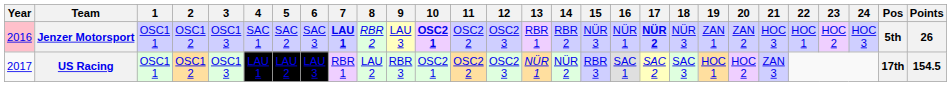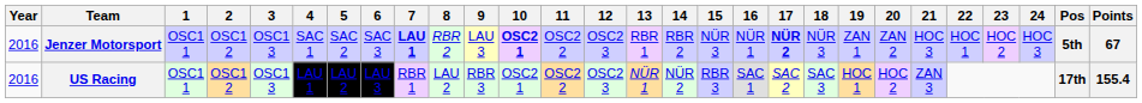 <table class="wikitable" style="text-align:center; font-size:85%">
 <tr>
 <th>Year</th>
 <th>Team</th>
 <th>1</th>
 <th>2</th>
 <th>3</th>
 <th>4</th>
 <th>5</th>
 <th>6</th>
 <th>7</th>
 <th>8</th>
 <th>9</th>
 <th>10</th>
 <th>11</th>
 <th>12</th>
 <th>13</th>
 <th>14</th>
 <th>15</th>
 <th>16</th>
 <th>17</th>
 <th>18</th>
 <th>19</th>
 <th>20</th>
 <th>21</th>
 <th>22</th>
 <th>23</th>
 <th>24</th>
 <th>Pos</th>
 <th>Points</th>
 </tr>
 <tr>
-<td style="background: pink;"><a href='#'>2016</a></td>
+<td><a href='#'>2016</a></td>
 <th nowrap><a href='#'>Jenzer Motorsport</a></th>
 <td style="background:#CFCFFF;"><a href='#'>OSC1<br>1</a><br></td>
 <td style="background:#CFCFFF;"><a href='#'>OSC1<br>2</a><br></td>
 <td style="background:#CFCFFF;"><a href='#'>OSC1<br>3</a><br></td>
 <td style="background:#CFCFFF;"><a href='#'>SAC<br>1</a><br></td>
 <td style="background:#CFCFFF;"><a href='#'>SAC<br>2</a><br></td>
 <td style="background:#CFCFFF;"><a href='#'>SAC<br>3</a><br></td>
 <td style="background:#CFCFFF;"><strong><a href='#'>LAU<br>1</a><br></strong></td>
 <td style="background:#DFFFDF;"><em><a href='#'>RBR<br>2</a></em><br></td>
 <td style="background:#FFFFBF;"><a href='#'>LAU<br>3</a><br></td>
 <td style="background:#EFCFFF;"><strong><a href='#'>OSC2<br>1</a><br></strong></td>
 <td style="background:#CFCFFF;"><a href='#'>OSC2<br>2</a><br></td>
 <td style="background:#CFCFFF;"><a href='#'>OSC2<br>3</a><br></td>
 <td style="background:#EFCFFF;"><a href='#'>RBR<br>1</a><br></td>
 <td style="background:#CFCFFF;"><a href='#'>RBR<br>2</a><br></td>
 <td style="background:#CFCFFF;"><a href='#'>NÜR<br>3</a><br></td>
 <td style="background:#CFCFFF;"><a href='#'>NÜR<br>1</a><br></td>
 <td style="background:#CFCFFF;"><strong><a href='#'>NÜR<br>2</a><br></strong></td>
 <td style="background:#CFCFFF;"><a href='#'>NÜR<br>3</a><br></td>
 <td style="background:#CFCFFF;"><a href='#'>ZAN<br>1</a><br></td>
 <td style="background:#CFCFFF;"><a href='#'>ZAN<br>2</a><br></td>
 <td style="background:#CFCFFF;"><a href='#'>HOC<br>3</a><br></td>
 <td style="background:#CFCFFF;"><a href='#'>HOC<br>1</a><br></td>
 <td style="background:#EFCFFF;"><a href='#'>HOC<br>2</a><br></td>
 <td style="background:#CFCFFF;"><a href='#'>HOC<br>3</a><br></td>
 <th>5th</th>
-<th>26</th>
+<th>67</th>
 </tr>
 <tr>
-<td><a href='#'>2017</a></td>
+<td><a href='#'>2016</a></td>
 <th nowrap><a href='#'>US Racing</a></th>
 <td style="background:#DFFFDF;"><a href='#'>OSC1<br>1</a><br></td>
 <td style="background:#FFDF9F;"><a href='#'>OSC1<br>2</a><br></td>
 <td style="background:#DFFFDF;"><a href='#'>OSC1<br>3</a><br></td>
 <td style="background:#000000; color:white;"><a href='#'><span>LAU<br>1</span></a><br></td>
 <td style="background:#000000; color:white;"><a href='#'><span>LAU<br>2</span></a><br></td>
 <td style="background:#000000; color:white;"><a href='#'><span>LAU<br>3</span></a><br></td>
 <td style="background:#EFCFFF;"><a href='#'>RBR<br>1</a><br></td>
 <td style="background:#DFFFDF;"><a href='#'>LAU<br>2</a><br></td>
 <td style="background:#DFFFDF;"><a href='#'>RBR<br>3</a><br></td>
 <td style="background:#DFFFDF;"><a href='#'>OSC2<br>1</a><br></td>
 <td style="background:#FFDF9F;"><a href='#'>OSC2<br>2</a><br></td>
 <td style="background:#DFFFDF;"><a href='#'>OSC2<br>3</a><br></td>
 <td style="background:#FFDF9F;"><em><a href='#'>NÜR<br>1</a></em><br></td>
 <td style="background:#DFFFDF;"><a href='#'>NÜR<br>2</a><br></td>
 <td style="background:#CFCFFF;"><a href='#'>RBR<br>3</a><br></td>
 <td style="background:#DFDFDF;"><a href='#'>SAC<br>1</a><br></td>
 <td style="background:#FFFFBF;"><em><a href='#'>SAC<br>2</a></em><br></td>
 <td style="background:#DFFFDF;"><a href='#'>SAC<br>3</a><br></td>
 <td style="background:#FFDF9F;"><a href='#'>HOC<br>1</a><br></td>
 <td style="background:#EFCFFF;"><a href='#'>HOC<br>2</a><br></td>
 <td style="background:#CFCFFF;"><a href='#'>ZAN<br>3</a><br></td>
 <td colspan=3></td>
 <th>17th</th>
-<th>154.5</th>
+<th>155.4</th>
 </tr>
 </table>
